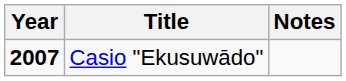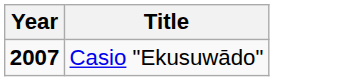 <table class="wikitable">
 <tr>
 <th>Year</th>
 <th>Title</th>
-<th>Notes</th>
 </tr>
 <tr>
 <td><strong>2007</strong></td>
 <td><a href='#'>Casio</a> "Ekusuwādo"</td>
-<td></td>
 </tr>
 </table>
